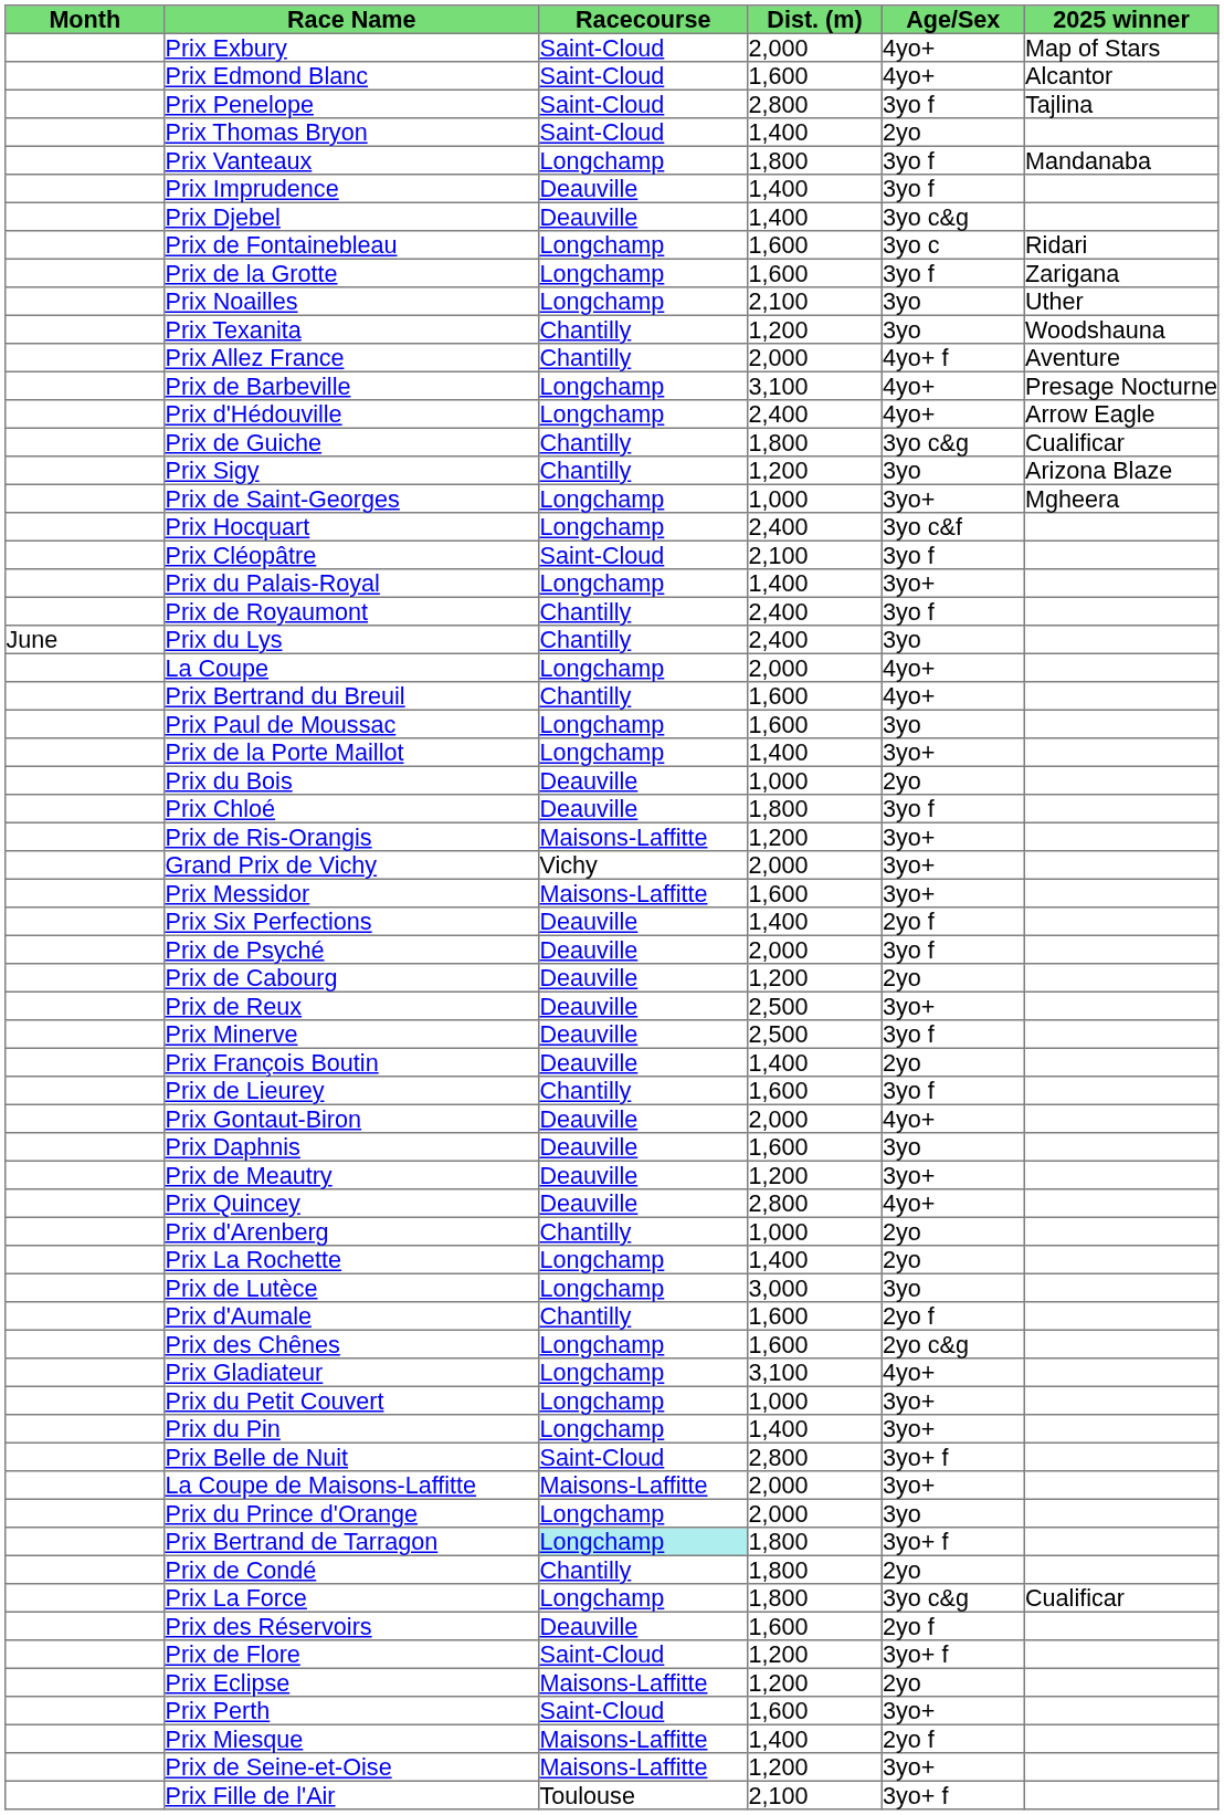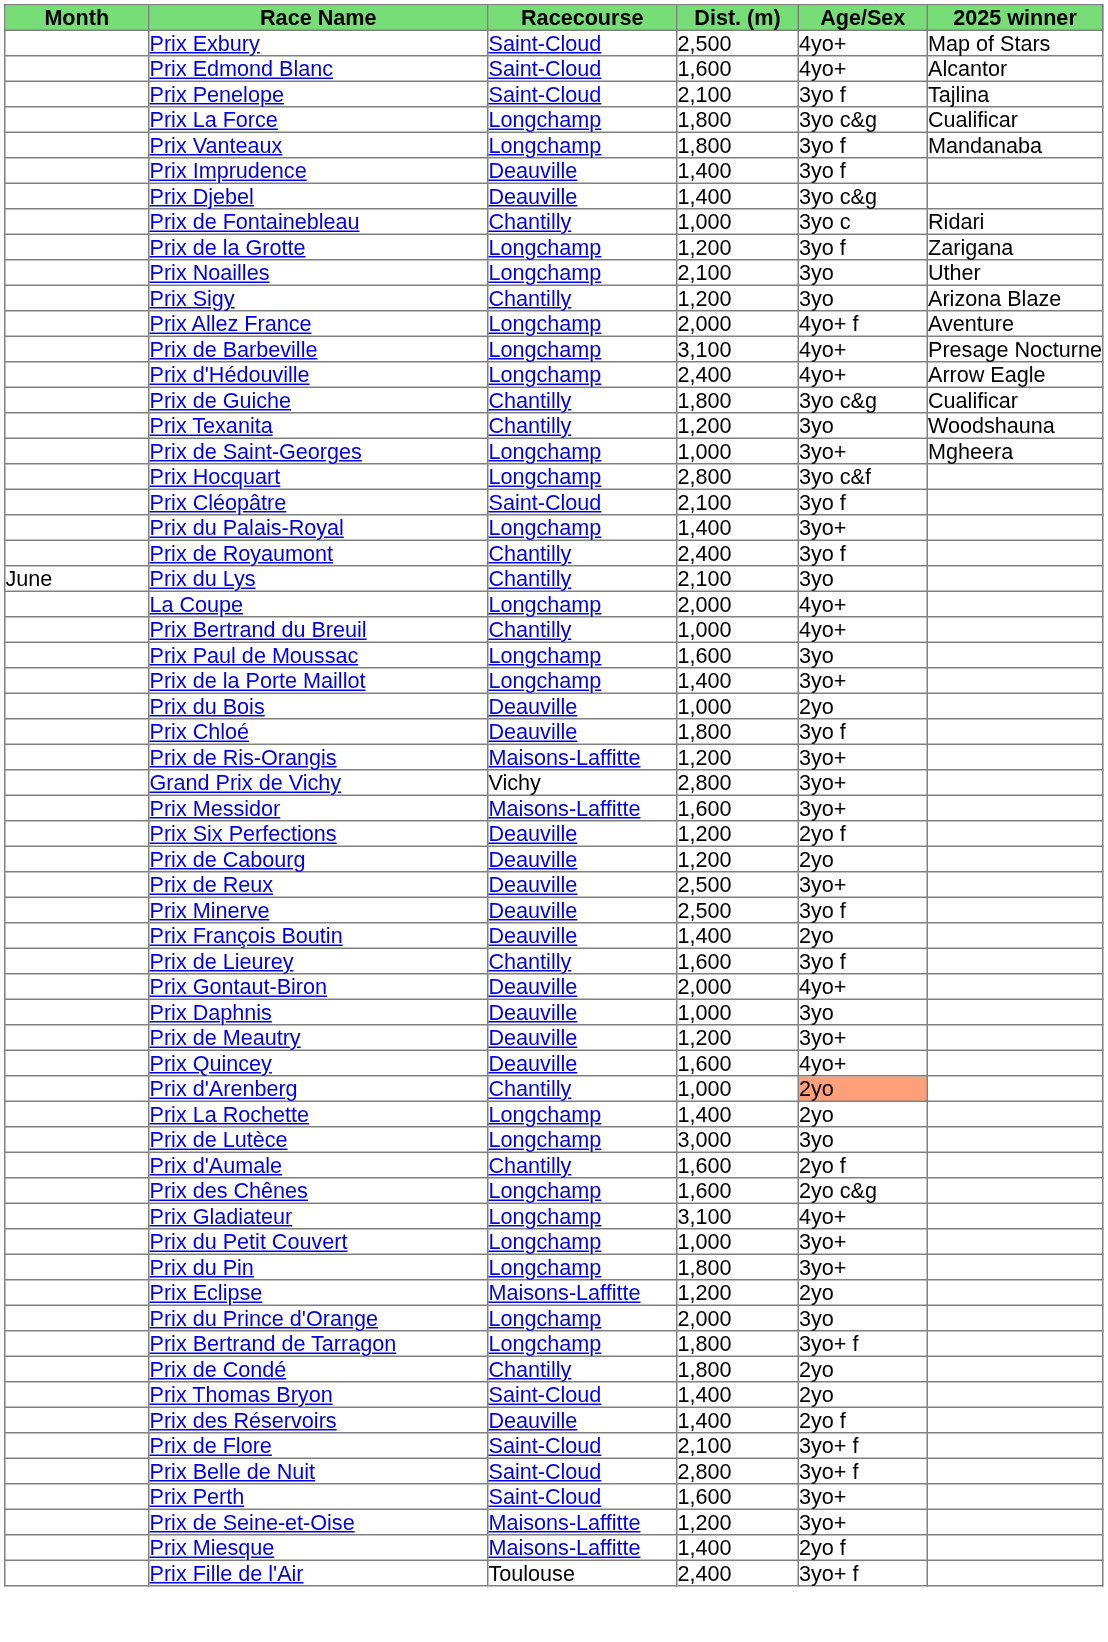 <table class = "sortable" | border="1" cellpadding="0" style="border-collapse: collapse; font-size:90%">
 <tr bgcolor="#77dd77" align="center">
 <th>Month</th>
 <th>Race Name</th>
 <th>Racecourse</th>
 <th>Dist. (m)</th>
 <th>Age/Sex</th>
 <th>2025 winner</th>
 </tr>
 <tr>
 <td width=95px></td>
 <td width=225px><a href='#'>Prix Exbury</a></td>
 <td width=125px><a href='#'>Saint-Cloud</a></td>
-<td width=80px>2,000</td>
+<td width=80px>2,500</td>
 <td width=85px>4yo+</td>
 <td>Map of Stars</td>
 </tr>
 <tr>
 <td></td>
 <td><a href='#'>Prix Edmond Blanc</a></td>
 <td><a href='#'>Saint-Cloud</a></td>
 <td>1,600</td>
 <td>4yo+</td>
 <td>Alcantor</td>
 </tr>
 <tr>
 <td></td>
 <td><a href='#'>Prix Penelope</a></td>
 <td><a href='#'>Saint-Cloud</a></td>
-<td>2,800</td>
+<td>2,100</td>
 <td>3yo f</td>
 <td>Tajlina</td>
 </tr>
 <tr>
 <td></td>
-<td><a href='#'>Prix Thomas Bryon</a></td>
-<td><a href='#'>Saint-Cloud</a></td>
-<td>1,400</td>
-<td>2yo</td>
-<td></td>
+<td><a href='#'>Prix La Force</a></td>
+<td><a href='#'>Longchamp</a></td>
+<td>1,800</td>
+<td>3yo c&g</td>
+<td>Cualificar</td>
 </tr>
 <tr>
 <td></td>
 <td><a href='#'>Prix Vanteaux</a></td>
 <td><a href='#'>Longchamp</a></td>
 <td>1,800</td>
 <td>3yo f</td>
 <td>Mandanaba</td>
 </tr>
 <tr>
 <td></td>
 <td><a href='#'>Prix Imprudence</a></td>
 <td><a href='#'>Deauville</a></td>
 <td>1,400</td>
 <td>3yo f</td>
 <td></td>
 </tr>
 <tr>
 <td></td>
 <td><a href='#'>Prix Djebel</a></td>
 <td><a href='#'>Deauville</a></td>
 <td>1,400</td>
 <td>3yo c&g</td>
 <td></td>
 </tr>
 <tr>
 <td></td>
 <td><a href='#'>Prix de Fontainebleau</a></td>
-<td><a href='#'>Longchamp</a></td>
-<td>1,600</td>
+<td><a href='#'>Chantilly</a></td>
+<td>1,000</td>
 <td>3yo c</td>
 <td>Ridari</td>
 </tr>
 <tr>
 <td></td>
 <td><a href='#'>Prix de la Grotte</a></td>
 <td><a href='#'>Longchamp</a></td>
-<td>1,600</td>
+<td>1,200</td>
 <td>3yo f</td>
 <td>Zarigana</td>
 </tr>
 <tr>
 <td></td>
 <td><a href='#'>Prix Noailles</a></td>
 <td><a href='#'>Longchamp</a></td>
 <td>2,100</td>
 <td>3yo</td>
 <td>Uther</td>
 </tr>
 <tr>
 <td></td>
-<td><a href='#'>Prix Texanita</a></td>
+<td><a href='#'>Prix Sigy</a></td>
 <td><a href='#'>Chantilly</a></td>
 <td>1,200</td>
 <td>3yo</td>
-<td>Woodshauna</td>
+<td>Arizona Blaze</td>
 </tr>
 <tr>
 <td></td>
 <td><a href='#'>Prix Allez France</a></td>
-<td><a href='#'>Chantilly</a></td>
+<td><a href='#'>Longchamp</a></td>
 <td>2,000</td>
 <td>4yo+ f</td>
 <td>Aventure</td>
 </tr>
 <tr>
 <td></td>
 <td><a href='#'>Prix de Barbeville</a></td>
 <td><a href='#'>Longchamp</a></td>
 <td>3,100</td>
 <td>4yo+</td>
 <td>Presage Nocturne</td>
 </tr>
 <tr>
 <td></td>
 <td><a href='#'>Prix d'Hédouville</a></td>
 <td><a href='#'>Longchamp</a></td>
 <td>2,400</td>
 <td>4yo+</td>
 <td>Arrow Eagle</td>
 </tr>
 <tr>
 <td></td>
 <td><a href='#'>Prix de Guiche</a></td>
 <td><a href='#'>Chantilly</a></td>
 <td>1,800</td>
 <td>3yo c&g</td>
 <td>Cualificar</td>
 </tr>
 <tr>
 <td></td>
-<td><a href='#'>Prix Sigy</a></td>
+<td><a href='#'>Prix Texanita</a></td>
 <td><a href='#'>Chantilly</a></td>
 <td>1,200</td>
 <td>3yo</td>
-<td>Arizona Blaze</td>
+<td>Woodshauna</td>
 </tr>
 <tr>
 <td></td>
 <td><a href='#'>Prix de Saint-Georges</a></td>
 <td><a href='#'>Longchamp</a></td>
 <td>1,000</td>
 <td>3yo+</td>
 <td>Mgheera</td>
 </tr>
 <tr>
 <td></td>
 <td><a href='#'>Prix Hocquart</a></td>
 <td><a href='#'>Longchamp</a></td>
-<td>2,400</td>
+<td>2,800</td>
 <td>3yo c&f</td>
 <td></td>
 </tr>
 <tr>
 <td></td>
 <td><a href='#'>Prix Cléopâtre</a></td>
 <td><a href='#'>Saint-Cloud</a></td>
 <td>2,100</td>
 <td>3yo f</td>
 <td></td>
 </tr>
 <tr>
 <td></td>
 <td><a href='#'>Prix du Palais-Royal</a></td>
 <td><a href='#'>Longchamp</a></td>
 <td>1,400</td>
 <td>3yo+</td>
 <td></td>
 </tr>
 <tr>
 <td></td>
 <td><a href='#'>Prix de Royaumont</a></td>
 <td><a href='#'>Chantilly</a></td>
 <td>2,400</td>
 <td>3yo f</td>
 <td></td>
 </tr>
 <tr>
 <td>June</td>
 <td><a href='#'>Prix du Lys</a></td>
 <td><a href='#'>Chantilly</a></td>
-<td>2,400</td>
+<td>2,100</td>
 <td>3yo</td>
 <td></td>
 </tr>
 <tr>
 <td></td>
 <td><a href='#'>La Coupe</a></td>
 <td><a href='#'>Longchamp</a></td>
 <td>2,000</td>
 <td>4yo+</td>
 <td></td>
 </tr>
 <tr>
 <td></td>
 <td><a href='#'>Prix Bertrand du Breuil</a></td>
 <td><a href='#'>Chantilly</a></td>
-<td>1,600</td>
+<td>1,000</td>
 <td>4yo+</td>
 <td></td>
 </tr>
 <tr>
 <td></td>
 <td><a href='#'>Prix Paul de Moussac</a></td>
 <td><a href='#'>Longchamp</a></td>
 <td>1,600</td>
 <td>3yo</td>
 <td></td>
 </tr>
 <tr>
 <td></td>
 <td><a href='#'>Prix de la Porte Maillot</a></td>
 <td><a href='#'>Longchamp</a></td>
 <td>1,400</td>
 <td>3yo+</td>
 <td></td>
 </tr>
 <tr>
 <td></td>
 <td><a href='#'>Prix du Bois</a></td>
 <td><a href='#'>Deauville</a></td>
 <td>1,000</td>
 <td>2yo</td>
 <td></td>
 </tr>
 <tr>
 <td></td>
 <td><a href='#'>Prix Chloé</a></td>
 <td><a href='#'>Deauville</a></td>
 <td>1,800</td>
 <td>3yo f</td>
 <td></td>
 </tr>
 <tr>
 <td></td>
 <td><a href='#'>Prix de Ris-Orangis</a></td>
 <td><a href='#'>Maisons-Laffitte</a></td>
 <td>1,200</td>
 <td>3yo+</td>
 <td></td>
 </tr>
 <tr>
 <td></td>
 <td><a href='#'>Grand Prix de Vichy</a></td>
 <td>Vichy</td>
-<td>2,000</td>
+<td>2,800</td>
 <td>3yo+</td>
 <td></td>
 </tr>
 <tr>
 <td></td>
 <td><a href='#'>Prix Messidor</a></td>
 <td><a href='#'>Maisons-Laffitte</a></td>
 <td>1,600</td>
 <td>3yo+</td>
 <td></td>
 </tr>
 <tr>
 <td></td>
 <td><a href='#'>Prix Six Perfections</a></td>
 <td><a href='#'>Deauville</a></td>
-<td>1,400</td>
+<td>1,200</td>
 <td>2yo f</td>
-<td></td>
-</tr>
-<tr>
-<td></td>
-<td><a href='#'>Prix de Psyché</a></td>
-<td><a href='#'>Deauville</a></td>
-<td>2,000</td>
-<td>3yo f</td>
 <td></td>
 </tr>
 <tr>
 <td></td>
 <td><a href='#'>Prix de Cabourg</a></td>
 <td><a href='#'>Deauville</a></td>
 <td>1,200</td>
 <td>2yo</td>
 <td></td>
 </tr>
 <tr>
 <td></td>
 <td><a href='#'>Prix de Reux</a></td>
 <td><a href='#'>Deauville</a></td>
 <td>2,500</td>
 <td>3yo+</td>
 <td></td>
 </tr>
 <tr>
 <td></td>
 <td><a href='#'>Prix Minerve</a></td>
 <td><a href='#'>Deauville</a></td>
 <td>2,500</td>
 <td>3yo f</td>
 <td></td>
 </tr>
 <tr>
 <td></td>
 <td><a href='#'>Prix François Boutin</a></td>
 <td><a href='#'>Deauville</a></td>
 <td>1,400</td>
 <td>2yo</td>
 <td></td>
 </tr>
 <tr>
 <td></td>
 <td><a href='#'>Prix de Lieurey</a></td>
 <td><a href='#'>Chantilly</a></td>
 <td>1,600</td>
 <td>3yo f</td>
 <td></td>
 </tr>
 <tr>
 <td></td>
 <td><a href='#'>Prix Gontaut-Biron</a></td>
 <td><a href='#'>Deauville</a></td>
 <td>2,000</td>
 <td>4yo+</td>
 <td></td>
 </tr>
 <tr>
 <td></td>
 <td><a href='#'>Prix Daphnis</a></td>
 <td><a href='#'>Deauville</a></td>
-<td>1,600</td>
+<td>1,000</td>
 <td>3yo</td>
 <td></td>
 </tr>
 <tr>
 <td></td>
 <td><a href='#'>Prix de Meautry</a></td>
 <td><a href='#'>Deauville</a></td>
 <td>1,200</td>
 <td>3yo+</td>
 <td></td>
 </tr>
 <tr>
 <td></td>
 <td><a href='#'>Prix Quincey</a></td>
 <td><a href='#'>Deauville</a></td>
-<td>2,800</td>
+<td>1,600</td>
 <td>4yo+</td>
 <td></td>
 </tr>
 <tr>
 <td></td>
 <td><a href='#'>Prix d'Arenberg</a></td>
 <td><a href='#'>Chantilly</a></td>
 <td>1,000</td>
-<td>2yo</td>
+<td style="background: lightsalmon;">2yo</td>
 <td></td>
 </tr>
 <tr>
 <td></td>
 <td><a href='#'>Prix La Rochette</a></td>
 <td><a href='#'>Longchamp</a></td>
 <td>1,400</td>
 <td>2yo</td>
 <td></td>
 </tr>
 <tr>
 <td></td>
 <td><a href='#'>Prix de Lutèce</a></td>
 <td><a href='#'>Longchamp</a></td>
 <td>3,000</td>
 <td>3yo</td>
 <td></td>
 </tr>
 <tr>
 <td></td>
 <td><a href='#'>Prix d'Aumale</a></td>
 <td><a href='#'>Chantilly</a></td>
 <td>1,600</td>
 <td>2yo f</td>
 <td></td>
 </tr>
 <tr>
 <td></td>
 <td><a href='#'>Prix des Chênes</a></td>
 <td><a href='#'>Longchamp</a></td>
 <td>1,600</td>
 <td>2yo c&g</td>
 <td></td>
 </tr>
 <tr>
 <td></td>
 <td><a href='#'>Prix Gladiateur</a></td>
 <td><a href='#'>Longchamp</a></td>
 <td>3,100</td>
 <td>4yo+</td>
 <td></td>
 </tr>
 <tr>
 <td></td>
 <td><a href='#'>Prix du Petit Couvert</a></td>
 <td><a href='#'>Longchamp</a></td>
 <td>1,000</td>
 <td>3yo+</td>
 <td></td>
 </tr>
 <tr>
 <td></td>
 <td><a href='#'>Prix du Pin</a></td>
 <td><a href='#'>Longchamp</a></td>
-<td>1,400</td>
+<td>1,800</td>
 <td>3yo+</td>
 <td></td>
 </tr>
 <tr>
 <td></td>
-<td><a href='#'>Prix Belle de Nuit</a></td>
-<td><a href='#'>Saint-Cloud</a></td>
-<td>2,800</td>
-<td>3yo+ f</td>
-<td></td>
-</tr>
-<tr>
-<td></td>
-<td><a href='#'>La Coupe de Maisons-Laffitte</a></td>
+<td><a href='#'>Prix Eclipse</a></td>
 <td><a href='#'>Maisons-Laffitte</a></td>
-<td>2,000</td>
-<td>3yo+</td>
+<td>1,200</td>
+<td>2yo</td>
 <td></td>
 </tr>
 <tr>
 <td></td>
 <td><a href='#'>Prix du Prince d'Orange</a></td>
 <td><a href='#'>Longchamp</a></td>
 <td>2,000</td>
 <td>3yo</td>
 <td></td>
 </tr>
 <tr>
 <td></td>
 <td><a href='#'>Prix Bertrand de Tarragon</a></td>
-<td style="background: paleturquoise;"><a href='#'>Longchamp</a></td>
+<td><a href='#'>Longchamp</a></td>
 <td>1,800</td>
 <td>3yo+ f</td>
 <td></td>
 </tr>
 <tr>
 <td></td>
 <td><a href='#'>Prix de Condé</a></td>
 <td><a href='#'>Chantilly</a></td>
 <td>1,800</td>
 <td>2yo</td>
 <td></td>
 </tr>
 <tr>
 <td></td>
-<td><a href='#'>Prix La Force</a></td>
-<td><a href='#'>Longchamp</a></td>
-<td>1,800</td>
-<td>3yo c&g</td>
-<td>Cualificar</td>
+<td><a href='#'>Prix Thomas Bryon</a></td>
+<td><a href='#'>Saint-Cloud</a></td>
+<td>1,400</td>
+<td>2yo</td>
+<td></td>
 </tr>
 <tr>
 <td></td>
 <td><a href='#'>Prix des Réservoirs</a></td>
 <td><a href='#'>Deauville</a></td>
-<td>1,600</td>
+<td>1,400</td>
 <td>2yo f</td>
 <td></td>
 </tr>
 <tr>
 <td></td>
 <td><a href='#'>Prix de Flore</a></td>
 <td><a href='#'>Saint-Cloud</a></td>
-<td>1,200</td>
+<td>2,100</td>
 <td>3yo+ f</td>
 <td></td>
 </tr>
 <tr>
 <td></td>
-<td><a href='#'>Prix Eclipse</a></td>
-<td><a href='#'>Maisons-Laffitte</a></td>
-<td>1,200</td>
-<td>2yo</td>
+<td><a href='#'>Prix Belle de Nuit</a></td>
+<td><a href='#'>Saint-Cloud</a></td>
+<td>2,800</td>
+<td>3yo+ f</td>
 <td></td>
 </tr>
 <tr>
 <td></td>
 <td><a href='#'>Prix Perth</a></td>
 <td><a href='#'>Saint-Cloud</a></td>
 <td>1,600</td>
+<td>3yo+</td>
+<td></td>
+</tr>
+<tr>
+<td></td>
+<td><a href='#'>Prix de Seine-et-Oise</a></td>
+<td><a href='#'>Maisons-Laffitte</a></td>
+<td>1,200</td>
 <td>3yo+</td>
 <td></td>
 </tr>
 <tr>
 <td></td>
 <td><a href='#'>Prix Miesque</a></td>
 <td><a href='#'>Maisons-Laffitte</a></td>
 <td>1,400</td>
 <td>2yo f</td>
 <td></td>
 </tr>
 <tr>
 <td></td>
-<td><a href='#'>Prix de Seine-et-Oise</a></td>
-<td><a href='#'>Maisons-Laffitte</a></td>
-<td>1,200</td>
-<td>3yo+</td>
-<td></td>
-</tr>
-<tr>
-<td></td>
 <td><a href='#'>Prix Fille de l'Air</a></td>
 <td>Toulouse</td>
-<td>2,100</td>
+<td>2,400</td>
 <td>3yo+ f</td>
 <td></td>
 </tr>
 </table>
